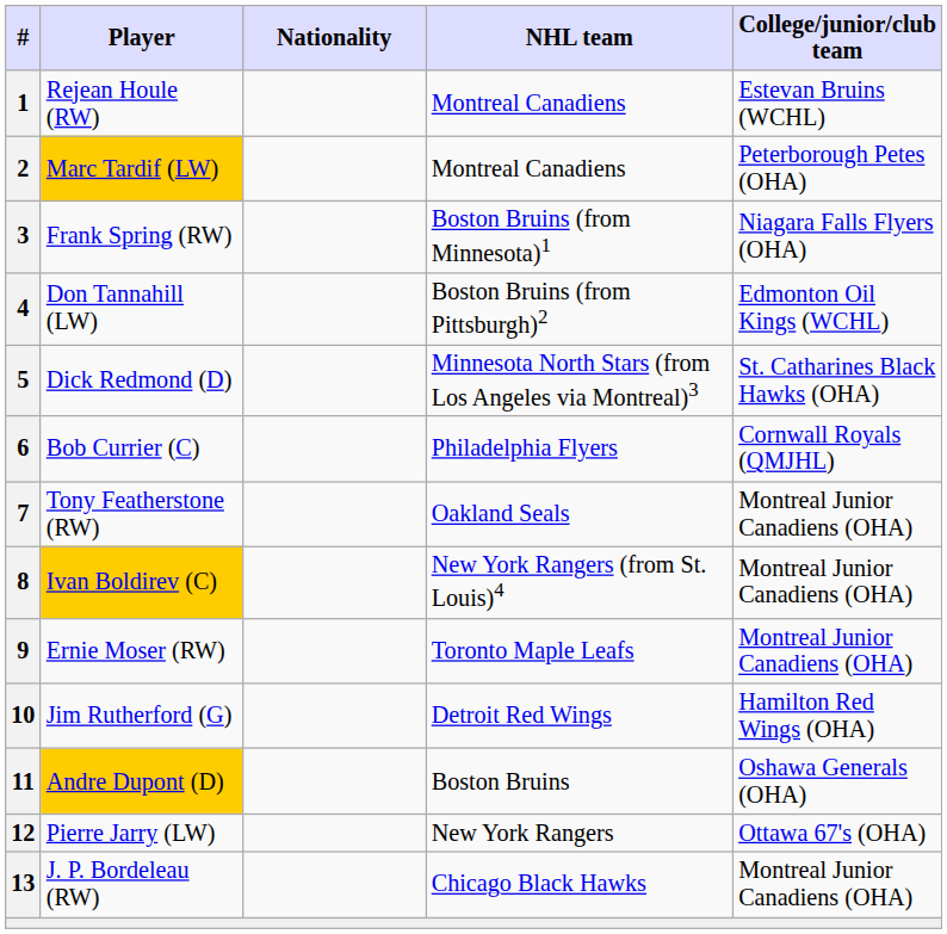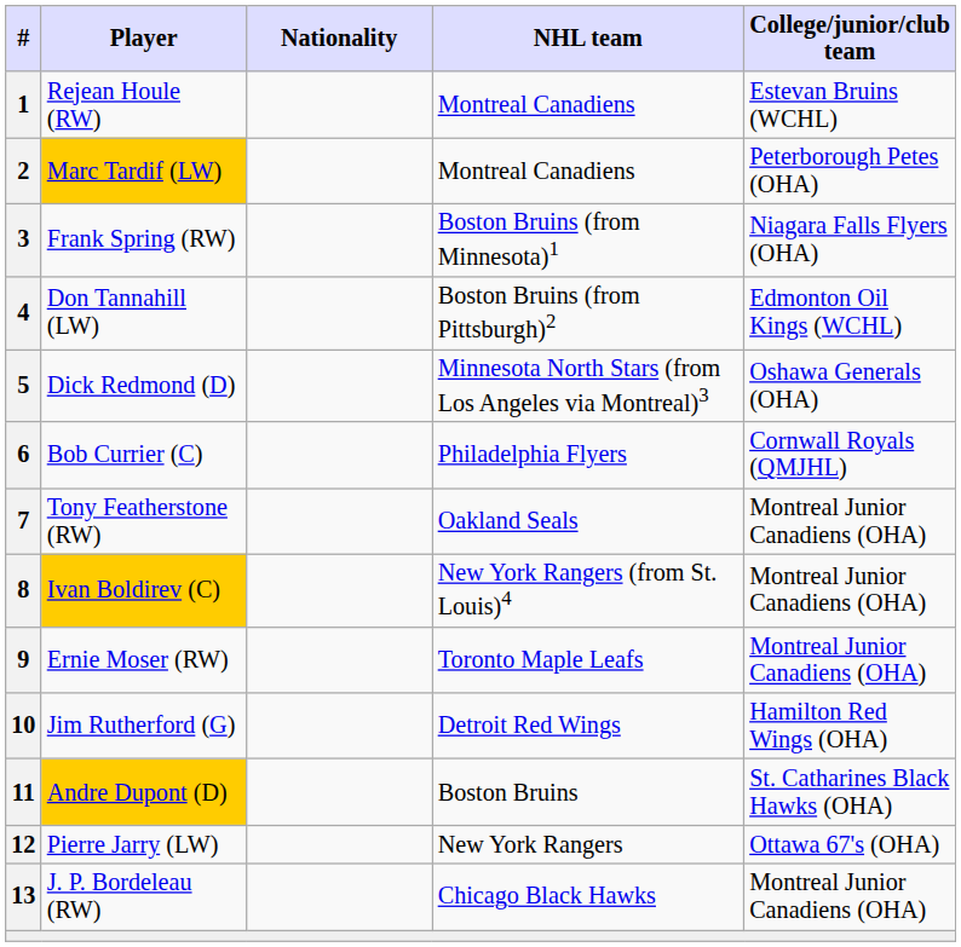 <table class="wikitable" style="width: 100%">
 <tr>
 <th style="background:#ddf; width:2.75%;">#</th>
 <th style="background:#ddf; width:22.0%;">Player</th>
 <th style="background:#ddf; width:20.0%;">Nationality</th>
 <th style="background:#ddf; width:34.0%;">NHL team</th>
 <th style="background:#ddf; width:100.0%;">College/junior/club team</th>
 </tr>
 <tr>
 <th>1</th>
 <td><a href='#'>Rejean Houle</a> (<a href='#'>RW</a>)</td>
 <td></td>
 <td><a href='#'>Montreal Canadiens</a></td>
 <td><a href='#'>Estevan Bruins</a> (WCHL)</td>
 </tr>
 <tr>
 <th>2</th>
 <td bgcolor="#FFCC00"><a href='#'>Marc Tardif</a> (<a href='#'>LW</a>)</td>
 <td></td>
 <td>Montreal Canadiens</td>
 <td><a href='#'>Peterborough Petes</a> (OHA)</td>
 </tr>
 <tr>
 <th>3</th>
 <td><a href='#'>Frank Spring</a> (RW)</td>
 <td></td>
 <td><a href='#'>Boston Bruins</a> (from Minnesota)<sup>1</sup></td>
 <td><a href='#'>Niagara Falls Flyers</a> (OHA)</td>
 </tr>
 <tr>
 <th>4</th>
 <td><a href='#'>Don Tannahill</a> (LW)</td>
 <td></td>
 <td>Boston Bruins (from Pittsburgh)<sup>2</sup></td>
 <td><a href='#'>Edmonton Oil Kings</a> (<a href='#'>WCHL</a>)</td>
 </tr>
 <tr>
 <th>5</th>
 <td><a href='#'>Dick Redmond</a> (<a href='#'>D</a>)</td>
 <td></td>
 <td><a href='#'>Minnesota North Stars</a> (from Los Angeles via Montreal)<sup>3</sup></td>
-<td><a href='#'>St. Catharines Black Hawks</a> (OHA)</td>
+<td><a href='#'>Oshawa Generals</a> (OHA)</td>
 </tr>
 <tr>
 <th>6</th>
 <td><a href='#'>Bob Currier</a> (<a href='#'>C</a>)</td>
 <td></td>
 <td><a href='#'>Philadelphia Flyers</a></td>
 <td><a href='#'>Cornwall Royals</a> (<a href='#'>QMJHL</a>)</td>
 </tr>
 <tr>
 <th>7</th>
 <td><a href='#'>Tony Featherstone</a> (RW)</td>
 <td></td>
 <td><a href='#'>Oakland Seals</a></td>
 <td>Montreal Junior Canadiens (OHA)</td>
 </tr>
 <tr>
 <th>8</th>
 <td bgcolor="#FFCC00"><a href='#'>Ivan Boldirev</a> (C)</td>
 <td></td>
 <td><a href='#'>New York Rangers</a> (from St. Louis)<sup>4</sup></td>
 <td>Montreal Junior Canadiens (OHA)</td>
 </tr>
 <tr>
 <th>9</th>
 <td><a href='#'>Ernie Moser</a> (RW)</td>
 <td></td>
 <td><a href='#'>Toronto Maple Leafs</a></td>
 <td><a href='#'>Montreal Junior Canadiens</a> (<a href='#'>OHA</a>)</td>
 </tr>
 <tr>
 <th>10</th>
 <td><a href='#'>Jim Rutherford</a> (<a href='#'>G</a>)</td>
 <td></td>
 <td><a href='#'>Detroit Red Wings</a></td>
 <td><a href='#'>Hamilton Red Wings</a> (OHA)</td>
 </tr>
 <tr>
 <th>11</th>
 <td bgcolor="#FFCC00"><a href='#'>Andre Dupont</a> (D)</td>
 <td></td>
 <td>Boston Bruins</td>
-<td><a href='#'>Oshawa Generals</a> (OHA)</td>
+<td><a href='#'>St. Catharines Black Hawks</a> (OHA)</td>
 </tr>
 <tr>
 <th>12</th>
 <td><a href='#'>Pierre Jarry</a> (LW)</td>
 <td></td>
 <td>New York Rangers</td>
 <td><a href='#'>Ottawa 67's</a> (OHA)</td>
 </tr>
 <tr>
 <th>13</th>
 <td><a href='#'>J. P. Bordeleau</a> (RW)</td>
 <td></td>
 <td><a href='#'>Chicago Black Hawks</a></td>
 <td>Montreal Junior Canadiens (OHA)</td>
 </tr>
 <tr>
 <td align=center colspan="6" bgcolor="#efefef"></td>
 </tr>
 </table>
